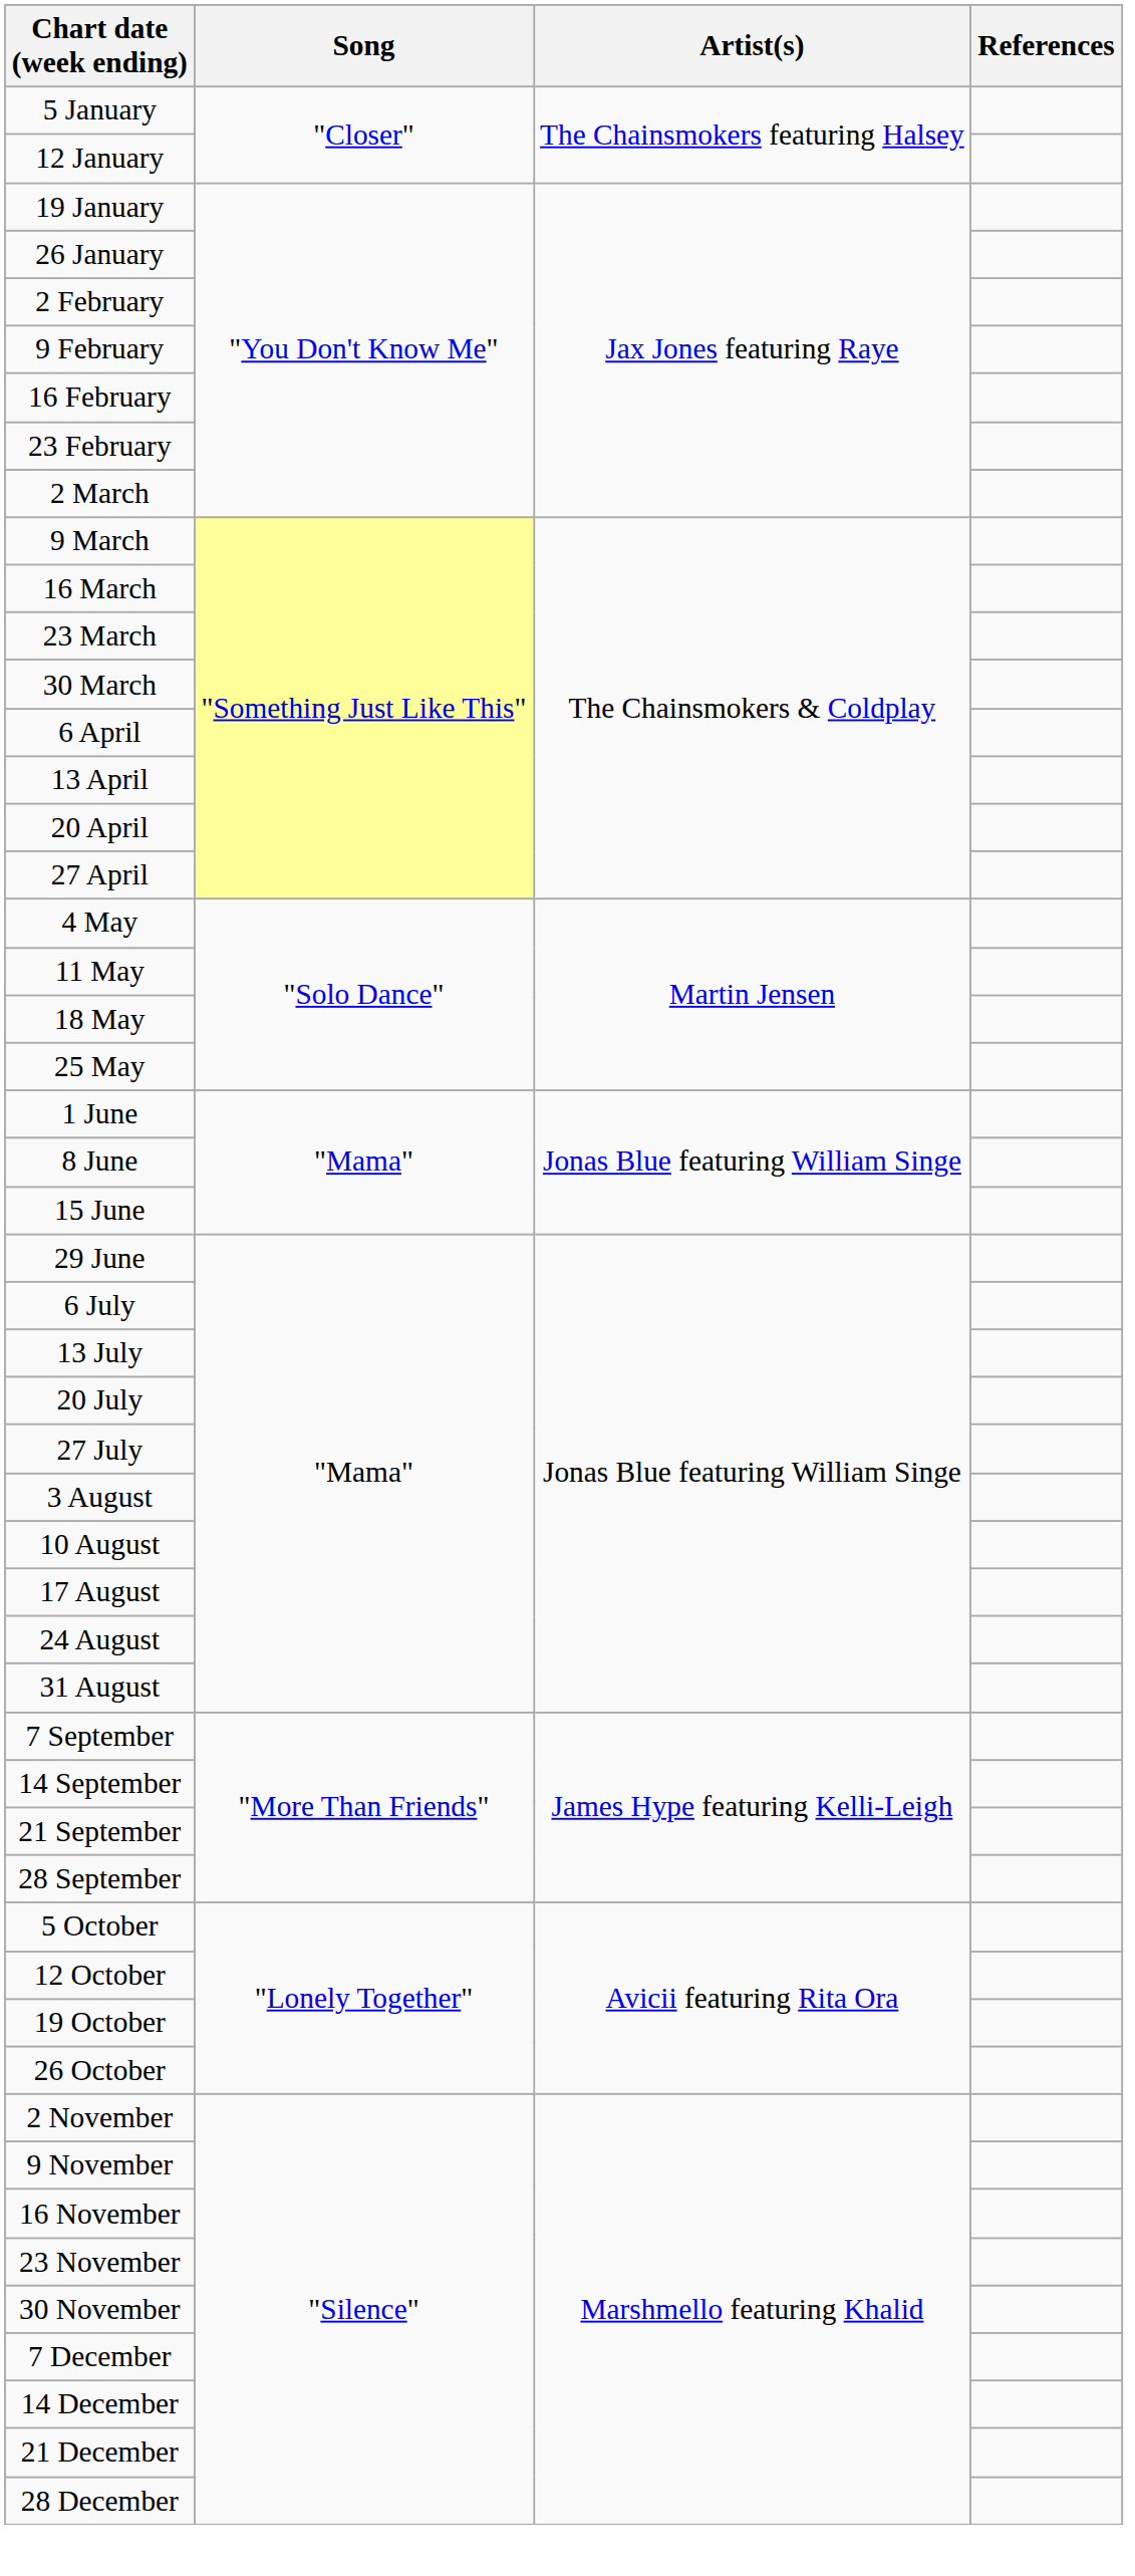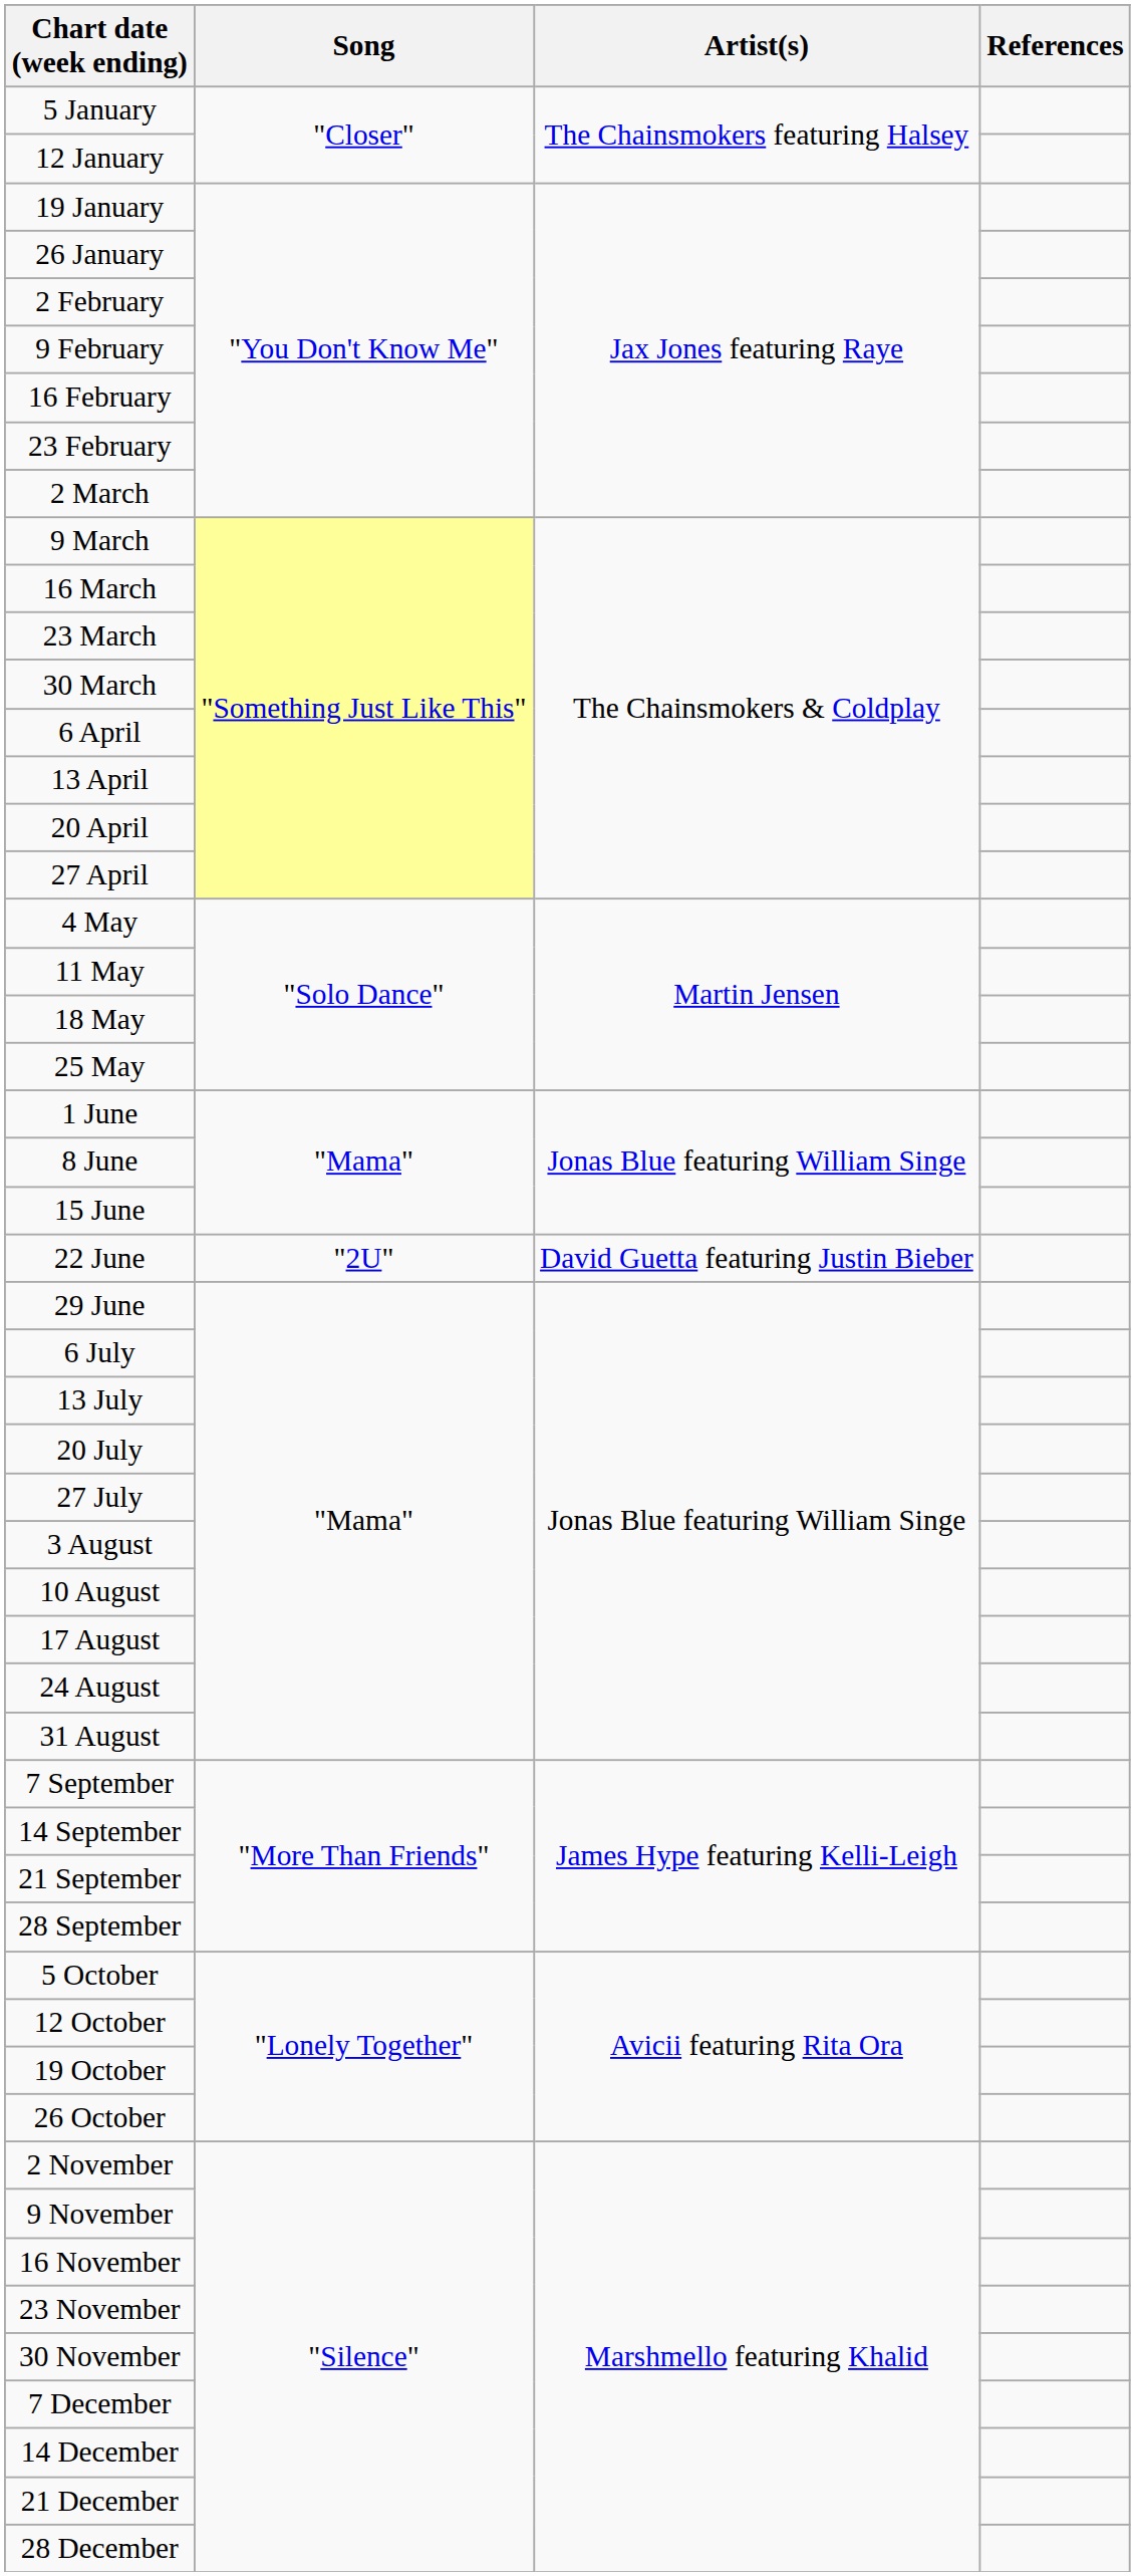 <table class="wikitable" style="font-size:97%; text-align:center;">
 <tr>
 <th>Chart date<br>(week ending)</th>
 <th>Song</th>
 <th>Artist(s)</th>
 <th>References</th>
 </tr>
 <tr>
 <td>5 January</td>
 <td rowspan="2">"<a href='#'>Closer</a>"</td>
 <td rowspan="2"><a href='#'>The Chainsmokers</a> featuring <a href='#'>Halsey</a></td>
 <td></td>
 </tr>
 <tr>
 <td>12 January</td>
 <td></td>
 </tr>
 <tr>
 <td>19 January</td>
 <td rowspan="7">"<a href='#'>You Don't Know Me</a>"</td>
 <td rowspan="7"><a href='#'>Jax Jones</a> featuring <a href='#'>Raye</a></td>
 <td></td>
 </tr>
 <tr>
 <td>26 January</td>
 <td></td>
 </tr>
 <tr>
 <td>2 February</td>
 <td></td>
 </tr>
 <tr>
 <td>9 February</td>
 <td></td>
 </tr>
 <tr>
 <td>16 February</td>
 <td></td>
 </tr>
 <tr>
 <td>23 February</td>
 <td></td>
 </tr>
 <tr>
 <td>2 March</td>
 <td></td>
 </tr>
 <tr>
 <td>9 March</td>
 <td bgcolor=#FFFF99 rowspan="8">"<a href='#'>Something Just Like This</a>" </td>
 <td rowspan="8">The Chainsmokers & <a href='#'>Coldplay</a></td>
 <td></td>
 </tr>
 <tr>
 <td>16 March</td>
 <td></td>
 </tr>
 <tr>
 <td>23 March</td>
 <td></td>
 </tr>
 <tr>
 <td>30 March</td>
 <td></td>
 </tr>
 <tr>
 <td>6 April</td>
 <td></td>
 </tr>
 <tr>
 <td>13 April</td>
 <td></td>
 </tr>
 <tr>
 <td>20 April</td>
 <td></td>
 </tr>
 <tr>
 <td>27 April</td>
 <td></td>
 </tr>
 <tr>
 <td>4 May</td>
 <td rowspan="4">"<a href='#'>Solo Dance</a>"</td>
 <td rowspan="4"><a href='#'>Martin Jensen</a></td>
 <td></td>
 </tr>
 <tr>
 <td>11 May</td>
 <td></td>
 </tr>
 <tr>
 <td>18 May</td>
 <td></td>
 </tr>
 <tr>
 <td>25 May</td>
 <td></td>
 </tr>
 <tr>
 <td>1 June</td>
 <td rowspan="3">"<a href='#'>Mama</a>"</td>
 <td rowspan="3"><a href='#'>Jonas Blue</a> featuring <a href='#'>William Singe</a></td>
 <td></td>
 </tr>
 <tr>
 <td>8 June</td>
 <td></td>
 </tr>
 <tr>
 <td>15 June</td>
+<td></td>
+</tr>
+<tr>
+<td>22 June</td>
+<td>"<a href='#'>2U</a>"</td>
+<td><a href='#'>David Guetta</a> featuring <a href='#'>Justin Bieber</a></td>
 <td></td>
 </tr>
 <tr>
 <td>29 June</td>
 <td rowspan="10">"Mama"</td>
 <td rowspan="10">Jonas Blue featuring William Singe</td>
 <td></td>
 </tr>
 <tr>
 <td>6 July</td>
 <td></td>
 </tr>
 <tr>
 <td>13 July</td>
 <td></td>
 </tr>
 <tr>
 <td>20 July</td>
 <td></td>
 </tr>
 <tr>
 <td>27 July</td>
 <td></td>
 </tr>
 <tr>
 <td>3 August</td>
 <td></td>
 </tr>
 <tr>
 <td>10 August</td>
 <td></td>
 </tr>
 <tr>
 <td>17 August</td>
 <td></td>
 </tr>
 <tr>
 <td>24 August</td>
 <td></td>
 </tr>
 <tr>
 <td>31 August</td>
 <td></td>
 </tr>
 <tr>
 <td>7 September</td>
 <td rowspan="4">"<a href='#'>More Than Friends</a>"</td>
 <td rowspan="4"><a href='#'>James Hype</a> featuring <a href='#'>Kelli-Leigh</a></td>
 <td></td>
 </tr>
 <tr>
 <td>14 September</td>
 <td></td>
 </tr>
 <tr>
 <td>21 September</td>
 <td></td>
 </tr>
 <tr>
 <td>28 September</td>
 <td></td>
 </tr>
 <tr>
 <td>5 October</td>
 <td rowspan="4">"<a href='#'>Lonely Together</a>"</td>
 <td rowspan="4"><a href='#'>Avicii</a> featuring <a href='#'>Rita Ora</a></td>
 <td></td>
 </tr>
 <tr>
 <td>12 October</td>
 <td></td>
 </tr>
 <tr>
 <td>19 October</td>
 <td></td>
 </tr>
 <tr>
 <td>26 October</td>
 <td></td>
 </tr>
 <tr>
 <td>2 November</td>
 <td rowspan="9">"<a href='#'>Silence</a>"</td>
 <td rowspan="9"><a href='#'>Marshmello</a> featuring <a href='#'>Khalid</a></td>
 <td></td>
 </tr>
 <tr>
 <td>9 November</td>
 <td></td>
 </tr>
 <tr>
 <td>16 November</td>
 <td></td>
 </tr>
 <tr>
 <td>23 November</td>
 <td></td>
 </tr>
 <tr>
 <td>30 November</td>
 <td></td>
 </tr>
 <tr>
 <td>7 December</td>
 <td></td>
 </tr>
 <tr>
 <td>14 December</td>
 <td></td>
 </tr>
 <tr>
 <td>21 December</td>
 <td></td>
 </tr>
 <tr>
 <td>28 December</td>
 <td></td>
 </tr>
 </table>
